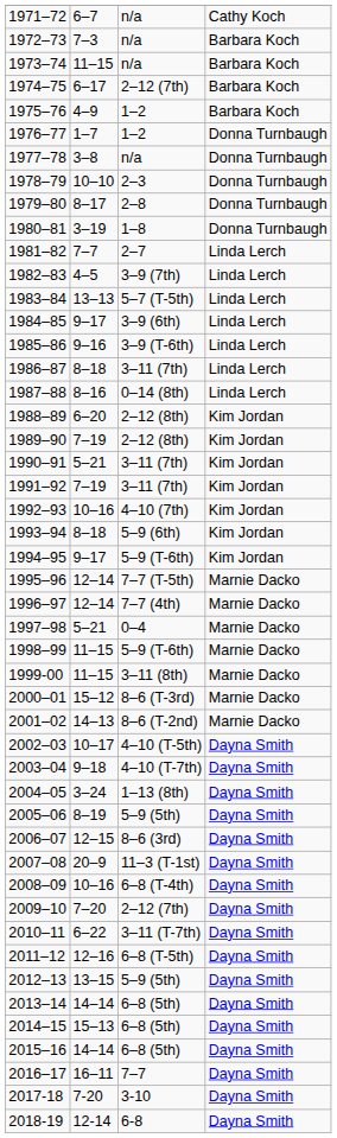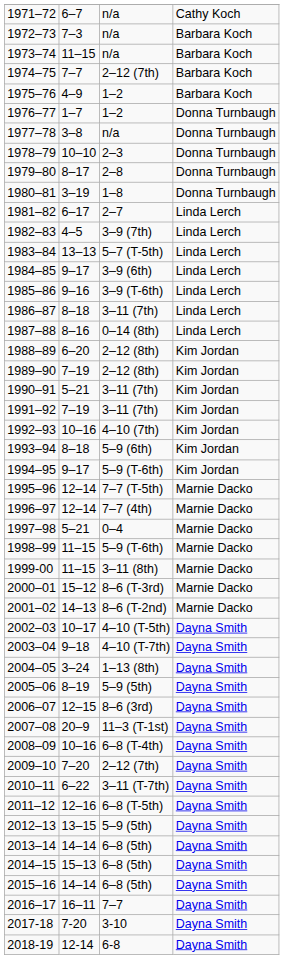 <table class="wikitable">
 <tr align="center">
 </tr>
 <tr>
 <td style="text-align:left">1971–72</td>
 <td>6–7</td>
 <td>n/a</td>
 <td>Cathy Koch</td>
 </tr>
 <tr>
 <td style="text-align:left">1972–73</td>
 <td>7–3</td>
 <td>n/a</td>
 <td>Barbara Koch</td>
 </tr>
 <tr>
 <td style="text-align:left">1973–74</td>
 <td>11–15</td>
 <td>n/a</td>
 <td>Barbara Koch</td>
 </tr>
 <tr>
 <td style="text-align:left">1974–75</td>
-<td>6–17</td>
+<td>7–7</td>
 <td>2–12 (7th)</td>
 <td>Barbara Koch</td>
 </tr>
 <tr>
 <td style="text-align:left">1975–76</td>
 <td>4–9</td>
 <td>1–2</td>
 <td>Barbara Koch</td>
 </tr>
 <tr>
 <td style="text-align:left">1976–77</td>
 <td>1–7</td>
 <td>1–2</td>
 <td>Donna Turnbaugh</td>
 </tr>
 <tr>
 <td style="text-align:left">1977–78</td>
 <td>3–8</td>
 <td>n/a</td>
 <td>Donna Turnbaugh</td>
 </tr>
 <tr>
 <td style="text-align:left">1978–79</td>
 <td>10–10</td>
 <td>2–3</td>
 <td>Donna Turnbaugh</td>
 </tr>
 <tr>
 <td style="text-align:left">1979–80</td>
 <td>8–17</td>
 <td>2–8</td>
 <td>Donna Turnbaugh</td>
 </tr>
 <tr>
 <td style="text-align:left">1980–81</td>
 <td>3–19</td>
 <td>1–8</td>
 <td>Donna Turnbaugh</td>
 </tr>
 <tr>
 <td style="text-align:left">1981–82</td>
-<td>7–7</td>
+<td>6–17</td>
 <td>2–7</td>
 <td>Linda Lerch</td>
 </tr>
 <tr>
 <td style="text-align:left">1982–83</td>
 <td>4–5</td>
 <td>3–9 (7th)</td>
 <td>Linda Lerch</td>
 </tr>
 <tr>
 <td style="text-align:left">1983–84</td>
 <td>13–13</td>
 <td>5–7 (T-5th)</td>
 <td>Linda Lerch</td>
 </tr>
 <tr>
 <td style="text-align:left">1984–85</td>
 <td>9–17</td>
 <td>3–9 (6th)</td>
 <td>Linda Lerch</td>
 </tr>
 <tr>
 <td style="text-align:left">1985–86</td>
 <td>9–16</td>
 <td>3–9 (T-6th)</td>
 <td>Linda Lerch</td>
 </tr>
 <tr>
 <td style="text-align:left">1986–87</td>
 <td>8–18</td>
 <td>3–11 (7th)</td>
 <td>Linda Lerch</td>
 </tr>
 <tr>
 <td style="text-align:left">1987–88</td>
 <td>8–16</td>
 <td>0–14 (8th)</td>
 <td>Linda Lerch</td>
 </tr>
 <tr>
 <td style="text-align:left">1988–89</td>
 <td>6–20</td>
 <td>2–12 (8th)</td>
 <td>Kim Jordan</td>
 </tr>
 <tr>
 <td style="text-align:left">1989–90</td>
 <td>7–19</td>
 <td>2–12 (8th)</td>
 <td>Kim Jordan</td>
 </tr>
 <tr>
 <td style="text-align:left">1990–91</td>
 <td>5–21</td>
 <td>3–11 (7th)</td>
 <td>Kim Jordan</td>
 </tr>
 <tr>
 <td style="text-align:left">1991–92</td>
 <td>7–19</td>
 <td>3–11 (7th)</td>
 <td>Kim Jordan</td>
 </tr>
 <tr>
 <td style="text-align:left">1992–93</td>
 <td>10–16</td>
 <td>4–10 (7th)</td>
 <td>Kim Jordan</td>
 </tr>
 <tr>
 <td style="text-align:left">1993–94</td>
 <td>8–18</td>
 <td>5–9 (6th)</td>
 <td>Kim Jordan</td>
 </tr>
 <tr>
 <td style="text-align:left">1994–95</td>
 <td>9–17</td>
 <td>5–9 (T-6th)</td>
 <td>Kim Jordan</td>
 </tr>
 <tr>
 <td style="text-align:left">1995–96</td>
 <td>12–14</td>
 <td>7–7 (T-5th)</td>
 <td>Marnie Dacko</td>
 </tr>
 <tr>
 <td style="text-align:left">1996–97</td>
 <td>12–14</td>
 <td>7–7 (4th)</td>
 <td>Marnie Dacko</td>
 </tr>
 <tr>
 <td style="text-align:left">1997–98</td>
 <td>5–21</td>
 <td>0–4</td>
 <td>Marnie Dacko</td>
 </tr>
 <tr>
 <td style="text-align:left">1998–99</td>
 <td>11–15</td>
 <td>5–9 (T-6th)</td>
 <td>Marnie Dacko</td>
 </tr>
 <tr>
 <td style="text-align:left">1999-00</td>
 <td>11–15</td>
 <td>3–11 (8th)</td>
 <td>Marnie Dacko</td>
 </tr>
 <tr>
 <td style="text-align:left">2000–01</td>
 <td>15–12</td>
 <td>8–6 (T-3rd)</td>
 <td>Marnie Dacko</td>
 </tr>
 <tr>
 <td style="text-align:left">2001–02</td>
 <td>14–13</td>
 <td>8–6 (T-2nd)</td>
 <td>Marnie Dacko</td>
 </tr>
 <tr>
 <td style="text-align:left">2002–03</td>
 <td>10–17</td>
 <td>4–10 (T-5th)</td>
 <td><a href='#'>Dayna Smith</a></td>
 </tr>
 <tr>
 <td style="text-align:left">2003–04</td>
 <td>9–18</td>
 <td>4–10 (T-7th)</td>
 <td><a href='#'>Dayna Smith</a></td>
 </tr>
 <tr>
 <td style="text-align:left">2004–05</td>
 <td>3–24</td>
 <td>1–13 (8th)</td>
 <td><a href='#'>Dayna Smith</a></td>
 </tr>
 <tr>
 <td style="text-align:left">2005–06</td>
 <td>8–19</td>
 <td>5–9 (5th)</td>
 <td><a href='#'>Dayna Smith</a></td>
 </tr>
 <tr>
 <td style="text-align:left">2006–07</td>
 <td>12–15</td>
 <td>8–6 (3rd)</td>
 <td><a href='#'>Dayna Smith</a></td>
 </tr>
 <tr>
 <td style="text-align:left">2007–08</td>
 <td>20–9</td>
 <td>11–3 (T-1st)</td>
 <td><a href='#'>Dayna Smith</a></td>
 </tr>
 <tr>
 <td style="text-align:left">2008–09</td>
 <td>10–16</td>
 <td>6–8 (T-4th)</td>
 <td><a href='#'>Dayna Smith</a></td>
 </tr>
 <tr>
 <td style="text-align:left">2009–10</td>
 <td>7–20</td>
 <td>2–12 (7th)</td>
 <td><a href='#'>Dayna Smith</a></td>
 </tr>
 <tr>
 <td style="text-align:left">2010–11</td>
 <td>6–22</td>
 <td>3–11 (T-7th)</td>
 <td><a href='#'>Dayna Smith</a></td>
 </tr>
 <tr>
 <td style="text-align:left">2011–12</td>
 <td>12–16</td>
 <td>6–8 (T-5th)</td>
 <td><a href='#'>Dayna Smith</a></td>
 </tr>
 <tr>
 <td style="text-align:left">2012–13</td>
 <td>13–15</td>
 <td>5–9 (5th)</td>
 <td><a href='#'>Dayna Smith</a></td>
 </tr>
 <tr>
 <td style="text-align:left">2013–14</td>
 <td>14–14</td>
 <td>6–8 (5th)</td>
 <td><a href='#'>Dayna Smith</a></td>
 </tr>
 <tr>
 <td style="text-align:left">2014–15</td>
 <td>15–13</td>
 <td>6–8 (5th)</td>
 <td><a href='#'>Dayna Smith</a></td>
 </tr>
 <tr>
 <td style="text-align:left">2015–16</td>
 <td>14–14</td>
 <td>6–8 (5th)</td>
 <td><a href='#'>Dayna Smith</a></td>
 </tr>
 <tr>
 <td style="text-align:left">2016–17</td>
 <td>16–11</td>
 <td>7–7</td>
 <td><a href='#'>Dayna Smith</a></td>
 </tr>
 <tr>
 <td style="text-align:left">2017-18</td>
 <td>7-20</td>
 <td>3-10</td>
 <td><a href='#'>Dayna Smith</a></td>
 </tr>
 <tr>
 <td style="text-align:left">2018-19</td>
 <td>12-14</td>
 <td>6-8</td>
 <td><a href='#'>Dayna Smith</a></td>
 </tr>
 </table>
